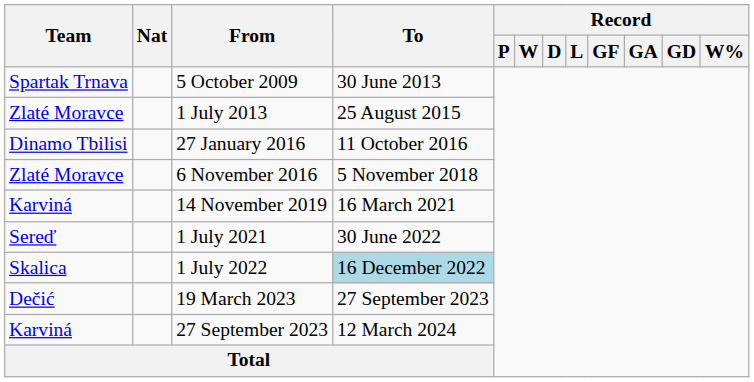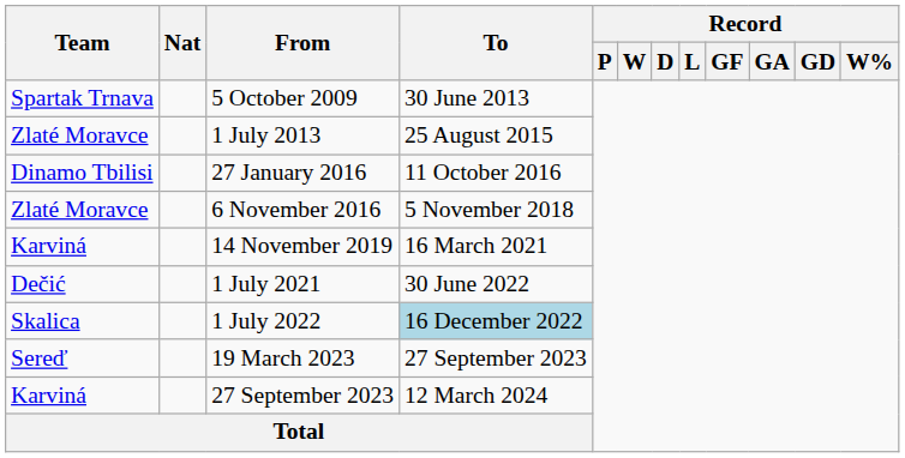 <table class="wikitable" style="text-align:center">
 <tr>
 <th rowspan="2">Team</th>
 <th rowspan="2">Nat</th>
 <th rowspan="2">From</th>
 <th rowspan="2">To</th>
 <th colspan="8">Record</th>
 </tr>
 <tr>
 <th>P</th>
 <th>W</th>
 <th>D</th>
 <th>L</th>
 <th>GF</th>
 <th>GA</th>
 <th>GD</th>
 <th>W%</th>
 </tr>
 <tr>
 <td align=left><a href='#'>Spartak Trnava</a></td>
 <td></td>
 <td align=left>5 October 2009</td>
 <td align=left>30 June 2013<br></td>
 </tr>
 <tr>
 <td align=left><a href='#'>Zlaté Moravce</a></td>
 <td></td>
 <td align=left>1 July 2013</td>
 <td align=left>25 August 2015<br></td>
 </tr>
 <tr>
 <td align=left><a href='#'>Dinamo Tbilisi</a></td>
 <td></td>
 <td align=left>27 January 2016</td>
 <td align=left>11 October 2016<br></td>
 </tr>
 <tr>
 <td align=left><a href='#'>Zlaté Moravce</a></td>
 <td></td>
 <td align=left>6 November 2016</td>
 <td align=left>5 November 2018<br></td>
 </tr>
 <tr>
 <td align=left><a href='#'>Karviná</a></td>
 <td></td>
 <td align=left>14 November 2019</td>
 <td align=left>16 March 2021<br></td>
 </tr>
 <tr>
-<td align=left><a href='#'>Sereď</a></td>
+<td align=left><a href='#'>Dečić</a></td>
 <td></td>
 <td align=left>1 July 2021</td>
 <td align=left>30 June 2022<br></td>
 </tr>
 <tr>
 <td align=left><a href='#'>Skalica</a></td>
 <td></td>
 <td align=left>1 July 2022</td>
 <td align=left style="background: lightblue;">16 December 2022<br></td>
 </tr>
 <tr>
-<td align=left><a href='#'>Dečić</a></td>
+<td align=left><a href='#'>Sereď</a></td>
 <td></td>
 <td align=left>19 March 2023</td>
 <td align=left>27 September 2023<br></td>
 </tr>
 <tr>
 <td align=left><a href='#'>Karviná</a></td>
 <td></td>
 <td align=left>27 September 2023</td>
 <td align=left>12 March 2024<br></td>
 </tr>
 <tr>
 <th colspan="4">Total<br></th>
 </tr>
 </table>
